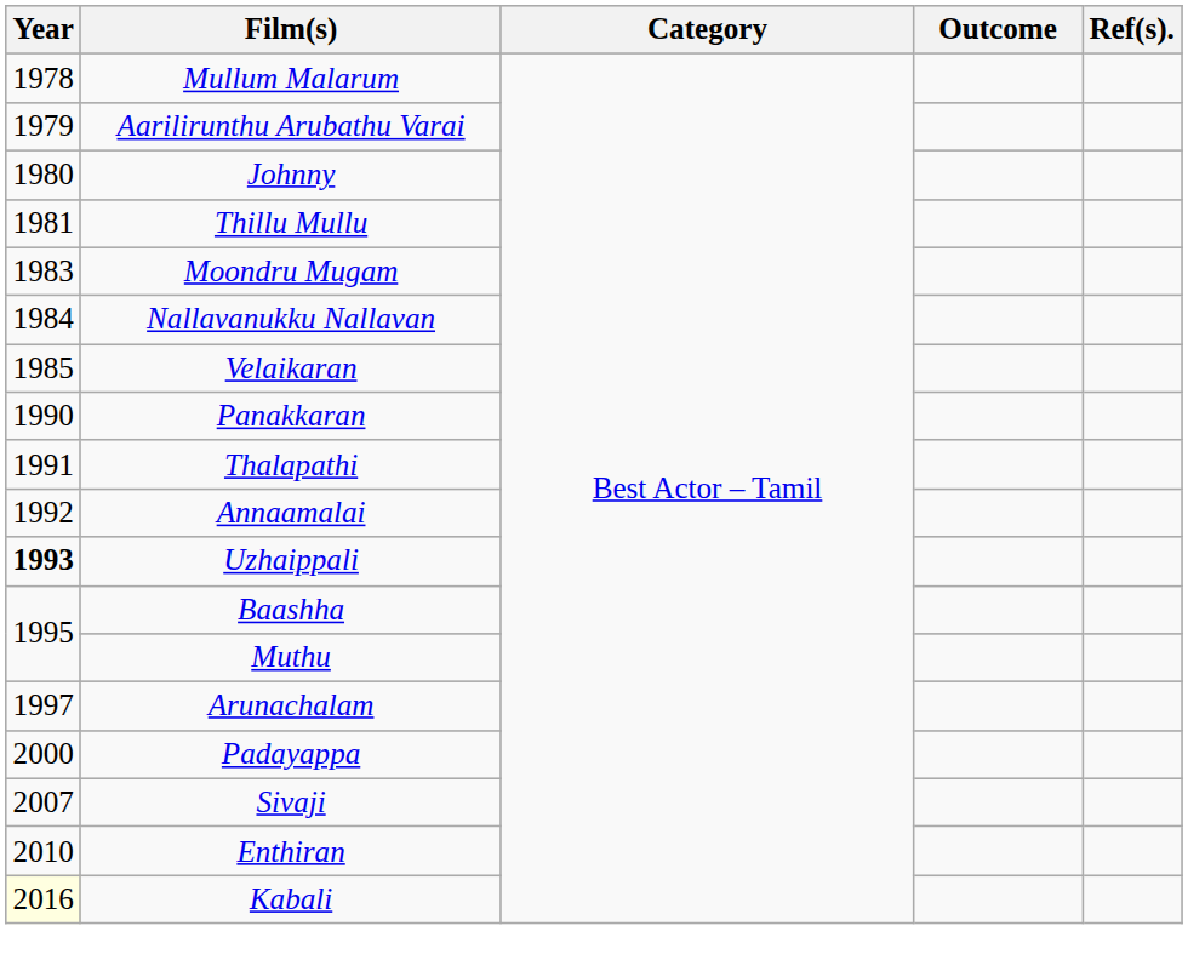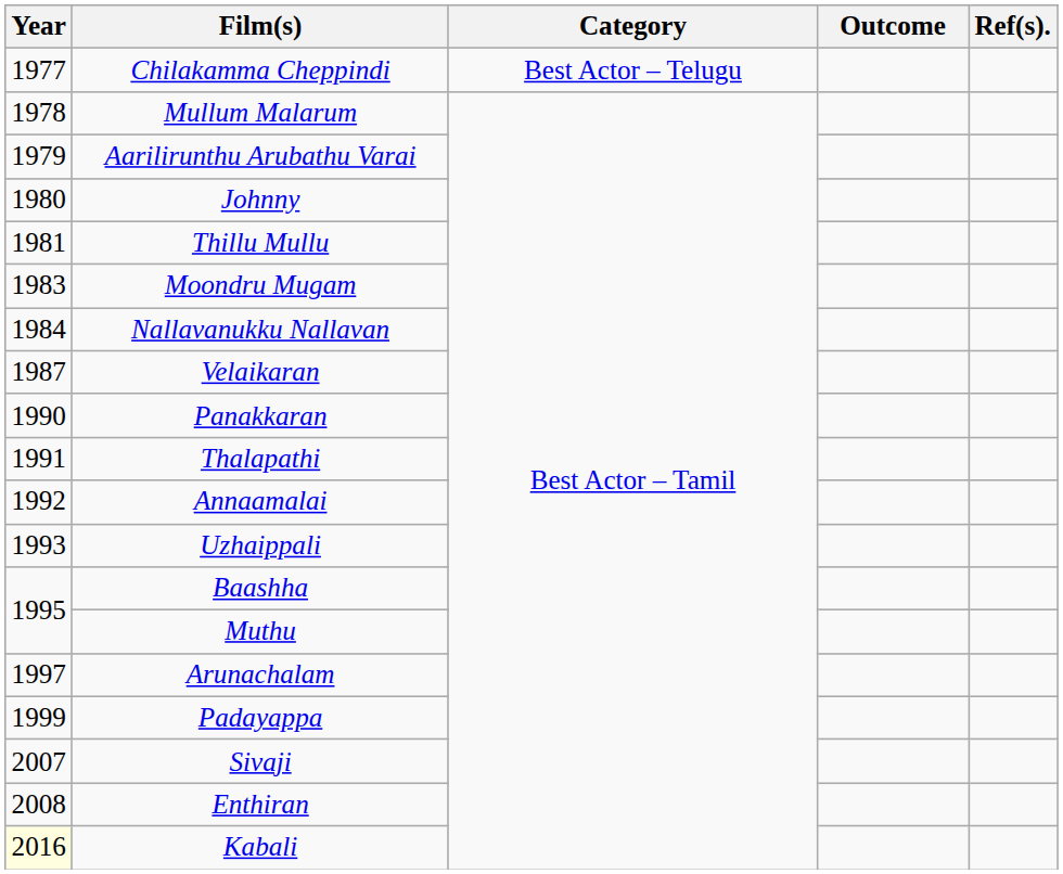 <table class="wikitable sortable" style="width:70%;">
 <tr>
 <th width=5%>Year</th>
 <th style="width:40%;">Film(s)</th>
 <th style="width:40%;">Category</th>
 <th style="width:15%;">Outcome</th>
 <th style="width:5%;">Ref(s).</th>
+</tr>
+<tr>
+<td style="text-align:center;">1977</td>
+<td style="text-align:center;"><em><a href='#'>Chilakamma Cheppindi</a></em></td>
+<td style="text-align:center;"><a href='#'>Best Actor – Telugu</a></td>
+<td></td>
+<td></td>
 </tr>
 <tr>
 <td style="text-align:center;">1978</td>
 <td style="text-align:center;"><em><a href='#'>Mullum Malarum</a></em></td>
 <td rowspan="18" style="text-align:center;"><a href='#'>Best Actor – Tamil</a></td>
 <td></td>
 <td></td>
 </tr>
 <tr>
 <td style="text-align:center;">1979</td>
 <td style="text-align:center;"><em><a href='#'>Aarilirunthu Arubathu Varai</a></em></td>
 <td></td>
 <td></td>
 </tr>
 <tr>
 <td style="text-align:center;">1980</td>
 <td style="text-align:center;"><em><a href='#'>Johnny</a></em></td>
 <td></td>
 <td></td>
 </tr>
 <tr>
 <td style="text-align:center;">1981</td>
 <td style="text-align:center;"><em><a href='#'>Thillu Mullu</a></em></td>
 <td></td>
 <td></td>
 </tr>
 <tr>
 <td style="text-align:center;">1983</td>
 <td style="text-align:center;"><em><a href='#'>Moondru Mugam</a></em></td>
 <td></td>
 <td></td>
 </tr>
 <tr>
 <td style="text-align:center;">1984</td>
 <td style="text-align:center;"><em><a href='#'>Nallavanukku Nallavan</a></em></td>
 <td></td>
 <td></td>
 </tr>
 <tr>
-<td style="text-align:center;">1985</td>
+<td style="text-align:center;">1987</td>
 <td style="text-align:center;"><em><a href='#'>Velaikaran</a></em></td>
 <td></td>
 <td></td>
 </tr>
 <tr>
 <td style="text-align:center;">1990</td>
 <td style="text-align:center;"><em><a href='#'>Panakkaran</a></em></td>
 <td></td>
 <td></td>
 </tr>
 <tr>
 <td style="text-align:center;">1991</td>
 <td style="text-align:center;"><em><a href='#'>Thalapathi</a></em></td>
 <td></td>
 <td></td>
 </tr>
 <tr>
 <td style="text-align:center;">1992</td>
 <td style="text-align:center;"><em><a href='#'>Annaamalai</a></em></td>
 <td></td>
 <td></td>
 </tr>
 <tr>
-<td style="text-align:center;"><strong>1993</strong></td>
+<td style="text-align:center;">1993</td>
 <td style="text-align:center;"><em><a href='#'>Uzhaippali</a></em></td>
 <td></td>
 <td></td>
 </tr>
 <tr>
 <td rowspan="2" style="text-align:center;">1995</td>
 <td style="text-align:center;"><em><a href='#'>Baashha</a></em></td>
 <td></td>
 <td></td>
 </tr>
 <tr>
 <td style="text-align:center;"><em><a href='#'>Muthu</a></em></td>
 <td></td>
 <td></td>
 </tr>
 <tr>
 <td style="text-align:center;">1997</td>
 <td style="text-align:center;"><em><a href='#'>Arunachalam</a></em></td>
 <td></td>
 <td></td>
 </tr>
 <tr>
-<td style="text-align:center;">2000</td>
+<td style="text-align:center;">1999</td>
 <td style="text-align:center;"><em><a href='#'>Padayappa</a></em></td>
 <td></td>
 <td></td>
 </tr>
 <tr>
 <td style="text-align:center;">2007</td>
 <td style="text-align:center;"><em><a href='#'>Sivaji</a></em></td>
 <td></td>
 <td></td>
 </tr>
 <tr>
-<td style="text-align:center;">2010</td>
+<td style="text-align:center;">2008</td>
 <td style="text-align:center;"><em><a href='#'>Enthiran</a></em></td>
 <td></td>
 <td></td>
 </tr>
 <tr>
 <td style="background: lightyellow; text-align:center;">2016</td>
 <td style="text-align:center;"><em><a href='#'>Kabali</a></em></td>
 <td></td>
 <td></td>
 </tr>
 </table>
